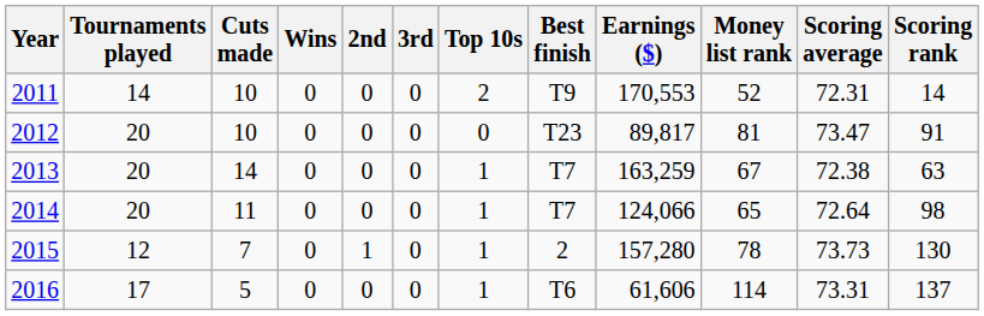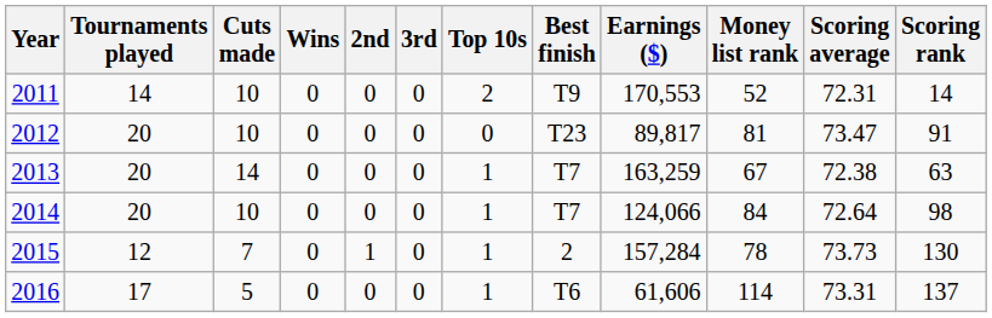 <table class="wikitable" style="text-align:center; font-size: 95%;">
 <tr>
 <th>Year</th>
 <th>Tournaments <br>played</th>
 <th>Cuts <br>made</th>
 <th>Wins</th>
 <th>2nd</th>
 <th>3rd</th>
 <th>Top 10s</th>
 <th>Best <br>finish</th>
 <th>Earnings<br>(<a href='#'>$</a>)</th>
 <th>Money<br>list rank</th>
 <th>Scoring <br> average</th>
 <th>Scoring<br>rank</th>
 </tr>
 <tr>
 <td><a href='#'>2011</a></td>
 <td>14</td>
 <td>10</td>
 <td>0</td>
 <td>0</td>
 <td>0</td>
 <td>2</td>
 <td>T9</td>
 <td align=right>170,553</td>
 <td>52</td>
 <td>72.31</td>
 <td>14</td>
 </tr>
 <tr>
 <td><a href='#'>2012</a></td>
 <td>20</td>
 <td>10</td>
 <td>0</td>
 <td>0</td>
 <td>0</td>
 <td>0</td>
 <td>T23</td>
 <td align=right>89,817</td>
 <td>81</td>
 <td>73.47</td>
 <td>91</td>
 </tr>
 <tr>
 <td><a href='#'>2013</a></td>
 <td>20</td>
 <td>14</td>
 <td>0</td>
 <td>0</td>
 <td>0</td>
 <td>1</td>
 <td>T7</td>
 <td align=right>163,259</td>
 <td>67</td>
 <td>72.38</td>
 <td>63</td>
 </tr>
 <tr>
 <td><a href='#'>2014</a></td>
 <td>20</td>
-<td>11</td>
+<td>10</td>
 <td>0</td>
 <td>0</td>
 <td>0</td>
 <td>1</td>
 <td>T7</td>
 <td align=right>124,066</td>
-<td>65</td>
+<td>84</td>
 <td>72.64</td>
 <td>98</td>
 </tr>
 <tr>
 <td><a href='#'>2015</a></td>
 <td>12</td>
 <td>7</td>
 <td>0</td>
 <td>1</td>
 <td>0</td>
 <td>1</td>
 <td>2</td>
-<td align=right>157,280</td>
+<td align=right>157,284</td>
 <td>78</td>
 <td>73.73</td>
 <td>130</td>
 </tr>
 <tr>
 <td><a href='#'>2016</a></td>
 <td>17</td>
 <td>5</td>
 <td>0</td>
 <td>0</td>
 <td>0</td>
 <td>1</td>
 <td>T6</td>
 <td align=right>61,606</td>
 <td>114</td>
 <td>73.31</td>
 <td>137</td>
 </tr>
 </table>
